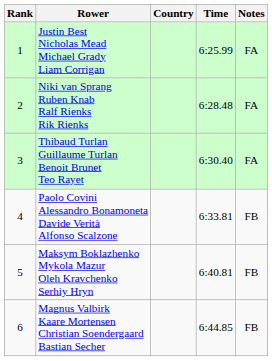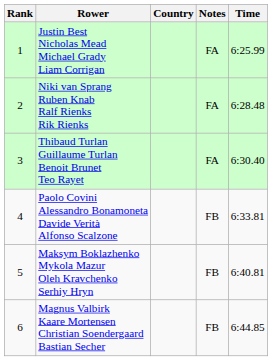 <table class="wikitable" style="text-align:center">
 <tr>
 <th>Rank</th>
 <th>Rower</th>
 <th>Country</th>
+<th>Notes</th>
 <th>Time</th>
-<th>Notes</th>
 </tr>
 <tr bgcolor=ccffcc>
 <td>1</td>
 <td align="left"><a href='#'>Justin Best</a><br><a href='#'>Nicholas Mead</a><br><a href='#'>Michael Grady</a><br><a href='#'>Liam Corrigan</a></td>
 <td align="left"></td>
+<td>FA</td>
 <td>6:25.99</td>
-<td>FA</td>
 </tr>
 <tr bgcolor=ccffcc>
 <td>2</td>
 <td align="left"><a href='#'>Niki van Sprang</a><br><a href='#'>Ruben Knab</a><br><a href='#'>Ralf Rienks</a><br><a href='#'>Rik Rienks</a></td>
 <td align="left"></td>
+<td>FA</td>
 <td>6:28.48</td>
-<td>FA</td>
 </tr>
 <tr bgcolor=ccffcc>
 <td>3</td>
 <td align="left"><a href='#'>Thibaud Turlan</a><br><a href='#'>Guillaume Turlan</a><br><a href='#'>Benoit Brunet</a><br><a href='#'>Teo Rayet</a></td>
 <td align="left"></td>
+<td>FA</td>
 <td>6:30.40</td>
-<td>FA</td>
 </tr>
 <tr>
 <td>4</td>
 <td align="left"><a href='#'>Paolo Covini</a><br><a href='#'>Alessandro Bonamoneta</a><br><a href='#'>Davide Verità</a><br><a href='#'>Alfonso Scalzone</a></td>
 <td align="left"></td>
+<td>FB</td>
 <td>6:33.81</td>
-<td>FB</td>
 </tr>
 <tr>
 <td>5</td>
 <td align="left"><a href='#'>Maksym Boklazhenko</a><br><a href='#'>Mykola Mazur</a><br><a href='#'>Oleh Kravchenko</a><br><a href='#'>Serhiy Hryn</a></td>
 <td align="left"></td>
+<td>FB</td>
 <td>6:40.81</td>
-<td>FB</td>
 </tr>
 <tr>
 <td>6</td>
 <td align="left"><a href='#'>Magnus Valbirk</a><br><a href='#'>Kaare Mortensen</a><br><a href='#'>Christian Soendergaard</a><br><a href='#'>Bastian Secher</a></td>
 <td align="left"></td>
+<td>FB</td>
 <td>6:44.85</td>
-<td>FB</td>
 </tr>
 </table>
